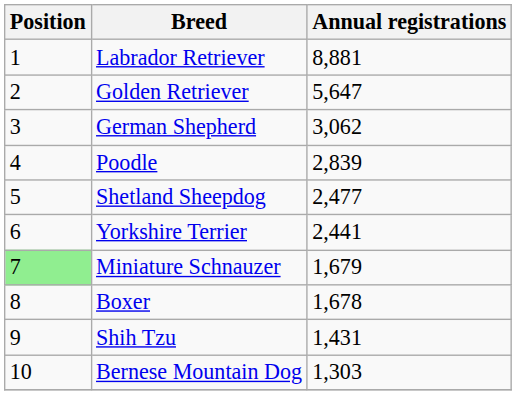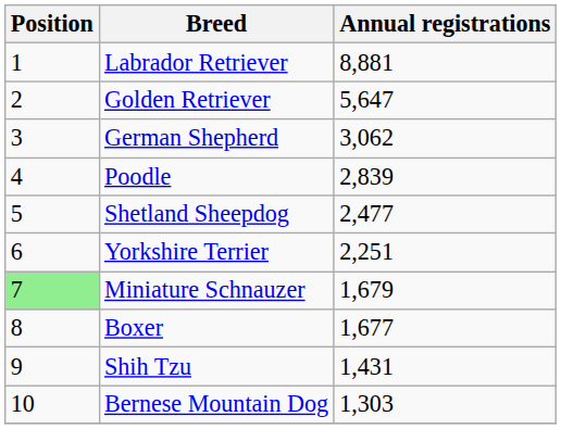 <table class="wikitable sortable">
 <tr>
 <th>Position</th>
 <th>Breed</th>
 <th>Annual registrations</th>
 </tr>
 <tr>
 <td>1</td>
 <td><a href='#'>Labrador Retriever</a></td>
 <td>8,881</td>
 </tr>
 <tr>
 <td>2</td>
 <td><a href='#'>Golden Retriever</a></td>
 <td>5,647</td>
 </tr>
 <tr>
 <td>3</td>
 <td><a href='#'>German Shepherd</a></td>
 <td>3,062</td>
 </tr>
 <tr>
 <td>4</td>
 <td><a href='#'>Poodle</a></td>
 <td>2,839</td>
 </tr>
 <tr>
 <td>5</td>
 <td><a href='#'>Shetland Sheepdog</a></td>
 <td>2,477</td>
 </tr>
 <tr>
 <td>6</td>
 <td><a href='#'>Yorkshire Terrier</a></td>
-<td>2,441</td>
+<td>2,251</td>
 </tr>
 <tr>
 <td style="background: lightgreen;">7</td>
 <td><a href='#'>Miniature Schnauzer</a></td>
 <td>1,679</td>
 </tr>
 <tr>
 <td>8</td>
 <td><a href='#'>Boxer</a></td>
-<td>1,678</td>
+<td>1,677</td>
 </tr>
 <tr>
 <td>9</td>
 <td><a href='#'>Shih Tzu</a></td>
 <td>1,431</td>
 </tr>
 <tr>
 <td>10</td>
 <td><a href='#'>Bernese Mountain Dog</a></td>
 <td>1,303</td>
 </tr>
 <tr>
 </tr>
 </table>
